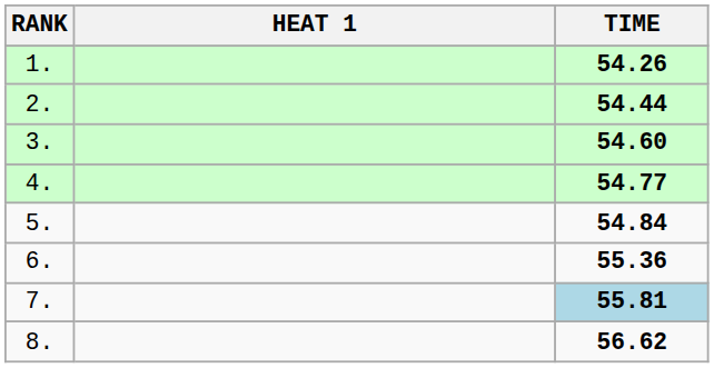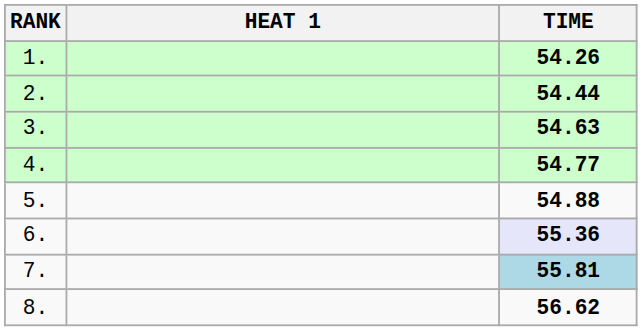 <table class="wikitable" style="border-collapse: collapse; font-size: 90%;">
 <tr>
 <th>RANK</th>
 <th align="left" style="width: 20em">HEAT 1</th>
 <th align="center" style="width: 6em">TIME</th>
 </tr>
 <tr style="background:#ccffcc;">
 <td align="center">1.</td>
 <td></td>
 <td align="center"><strong>54.26</strong></td>
 </tr>
 <tr style="background:#ccffcc;">
 <td align="center">2.</td>
 <td></td>
 <td align="center"><strong>54.44</strong></td>
 </tr>
 <tr style="background:#ccffcc;">
 <td align="center">3.</td>
 <td></td>
-<td align="center"><strong>54.60</strong></td>
+<td align="center"><strong>54.63</strong></td>
 </tr>
 <tr style="background:#ccffcc;">
 <td align="center">4.</td>
 <td></td>
 <td align="center"><strong>54.77</strong></td>
 </tr>
 <tr>
 <td align="center">5.</td>
 <td></td>
-<td align="center"><strong>54.84</strong></td>
+<td align="center"><strong>54.88</strong></td>
 </tr>
 <tr>
 <td align="center">6.</td>
 <td></td>
-<td align="center"><strong>55.36</strong></td>
+<td align="center" style="background: lavender;"><strong>55.36</strong></td>
 </tr>
 <tr>
 <td align="center">7.</td>
 <td></td>
 <td align="center" style="background: lightblue;"><strong>55.81</strong></td>
 </tr>
 <tr>
 <td align="center">8.</td>
 <td></td>
 <td align="center"><strong>56.62</strong></td>
 </tr>
 </table>
